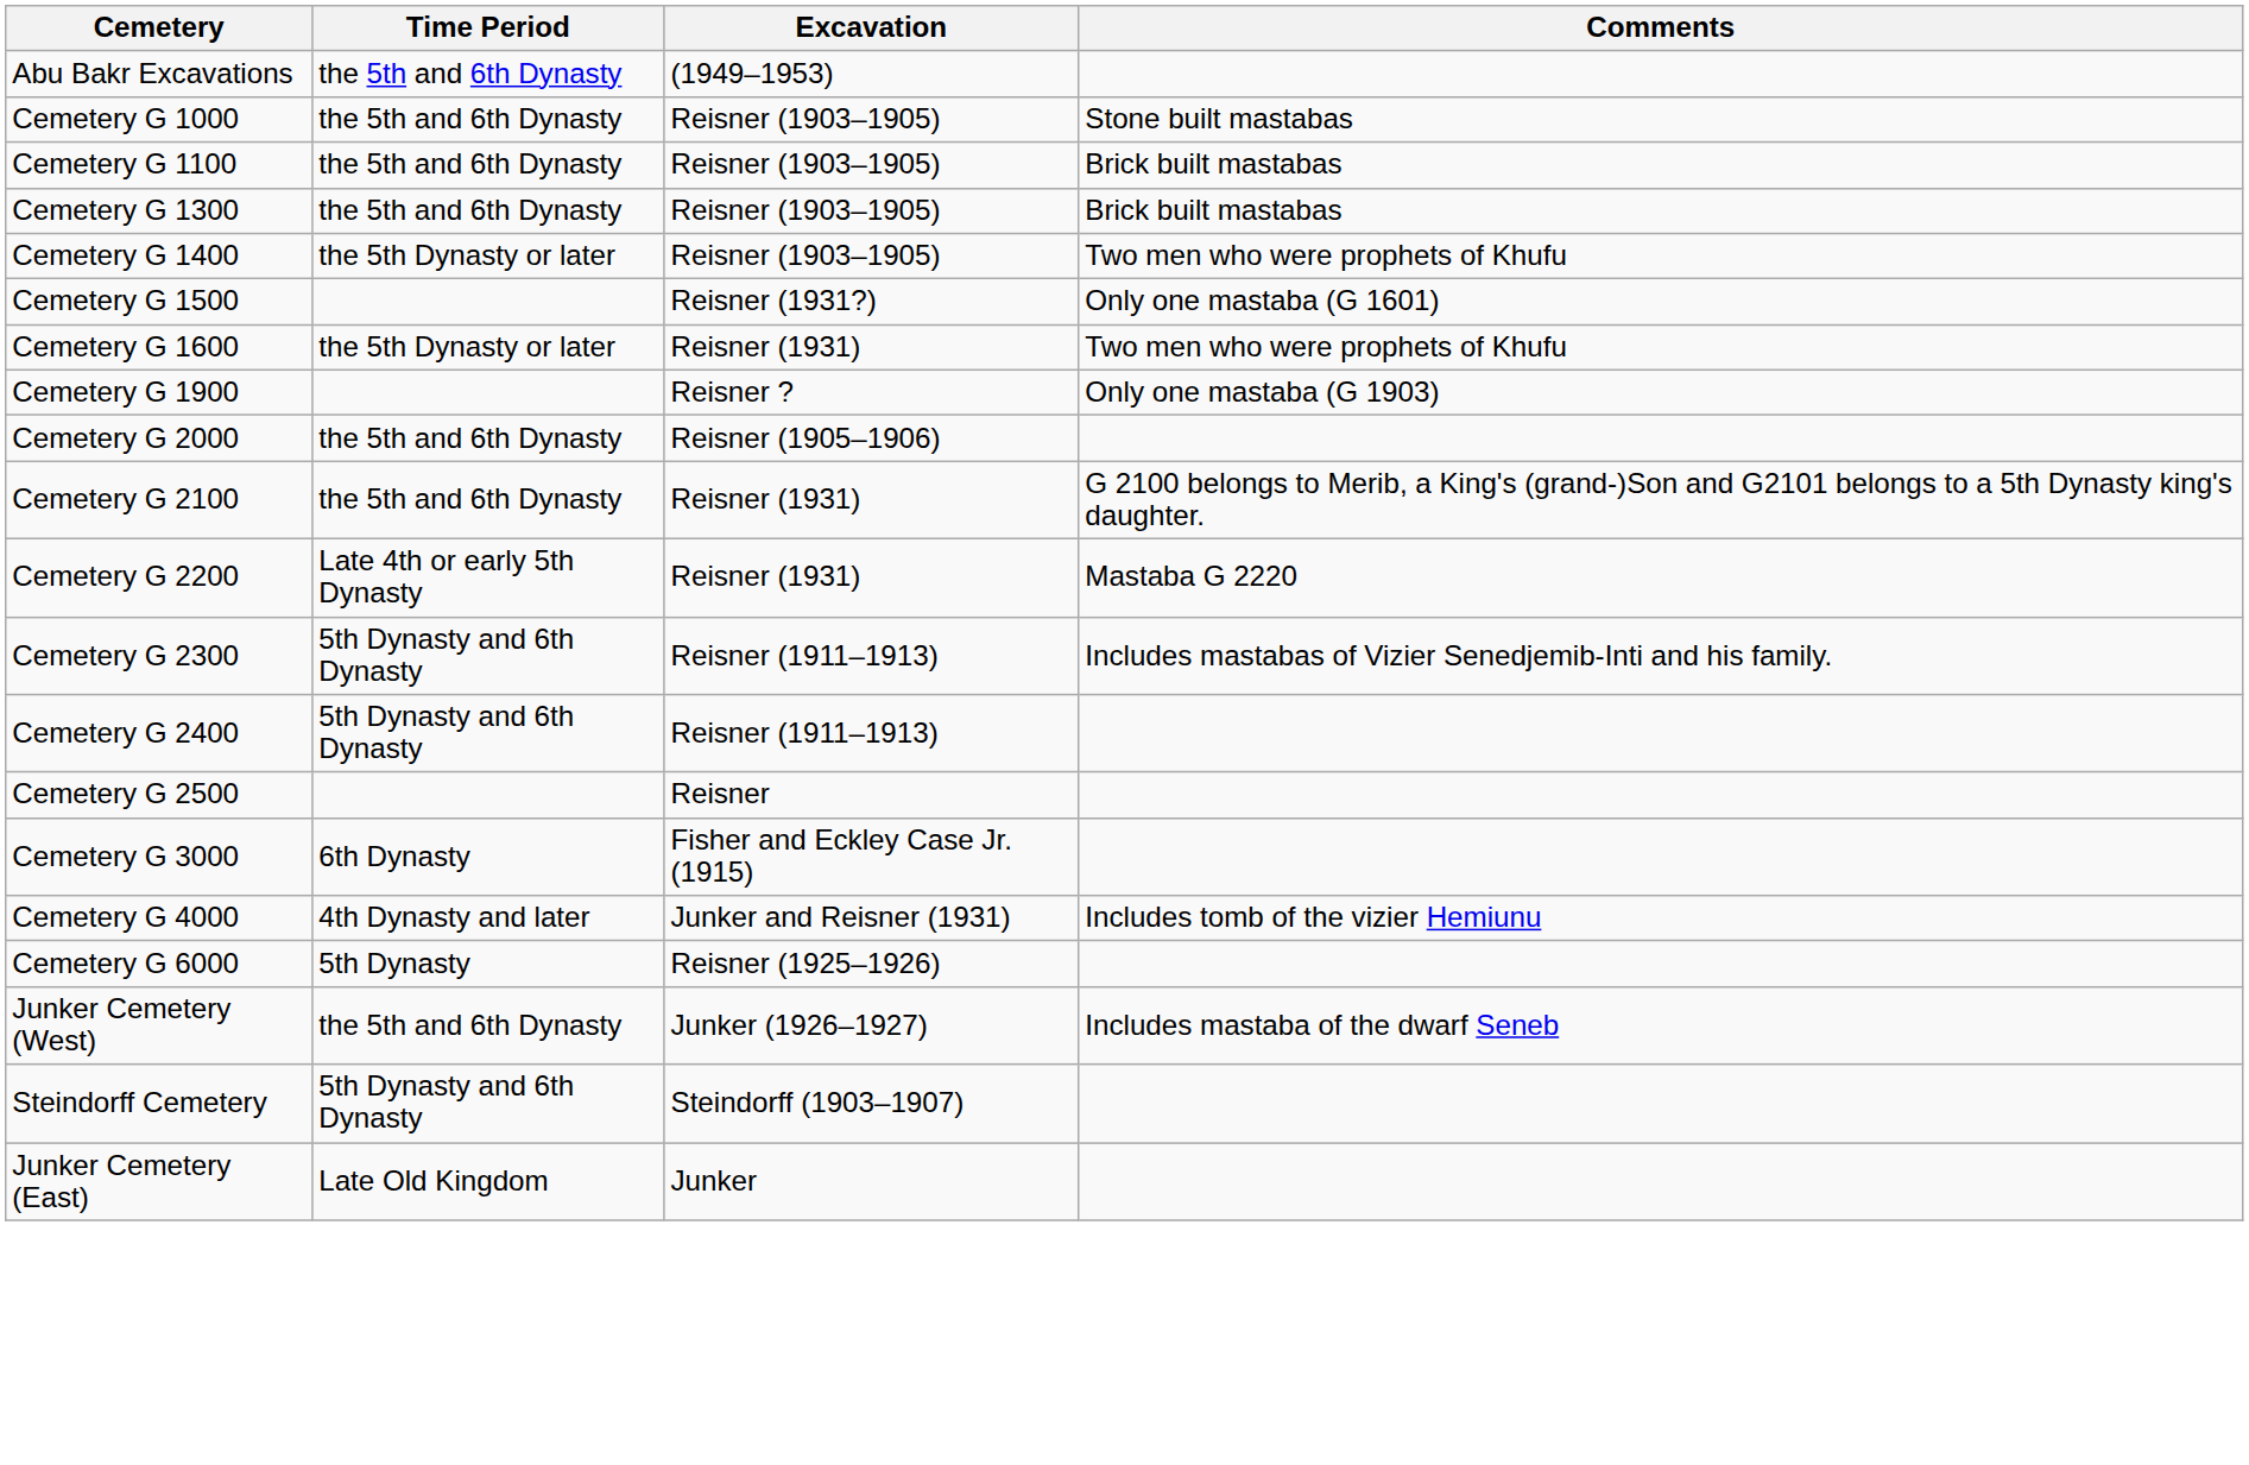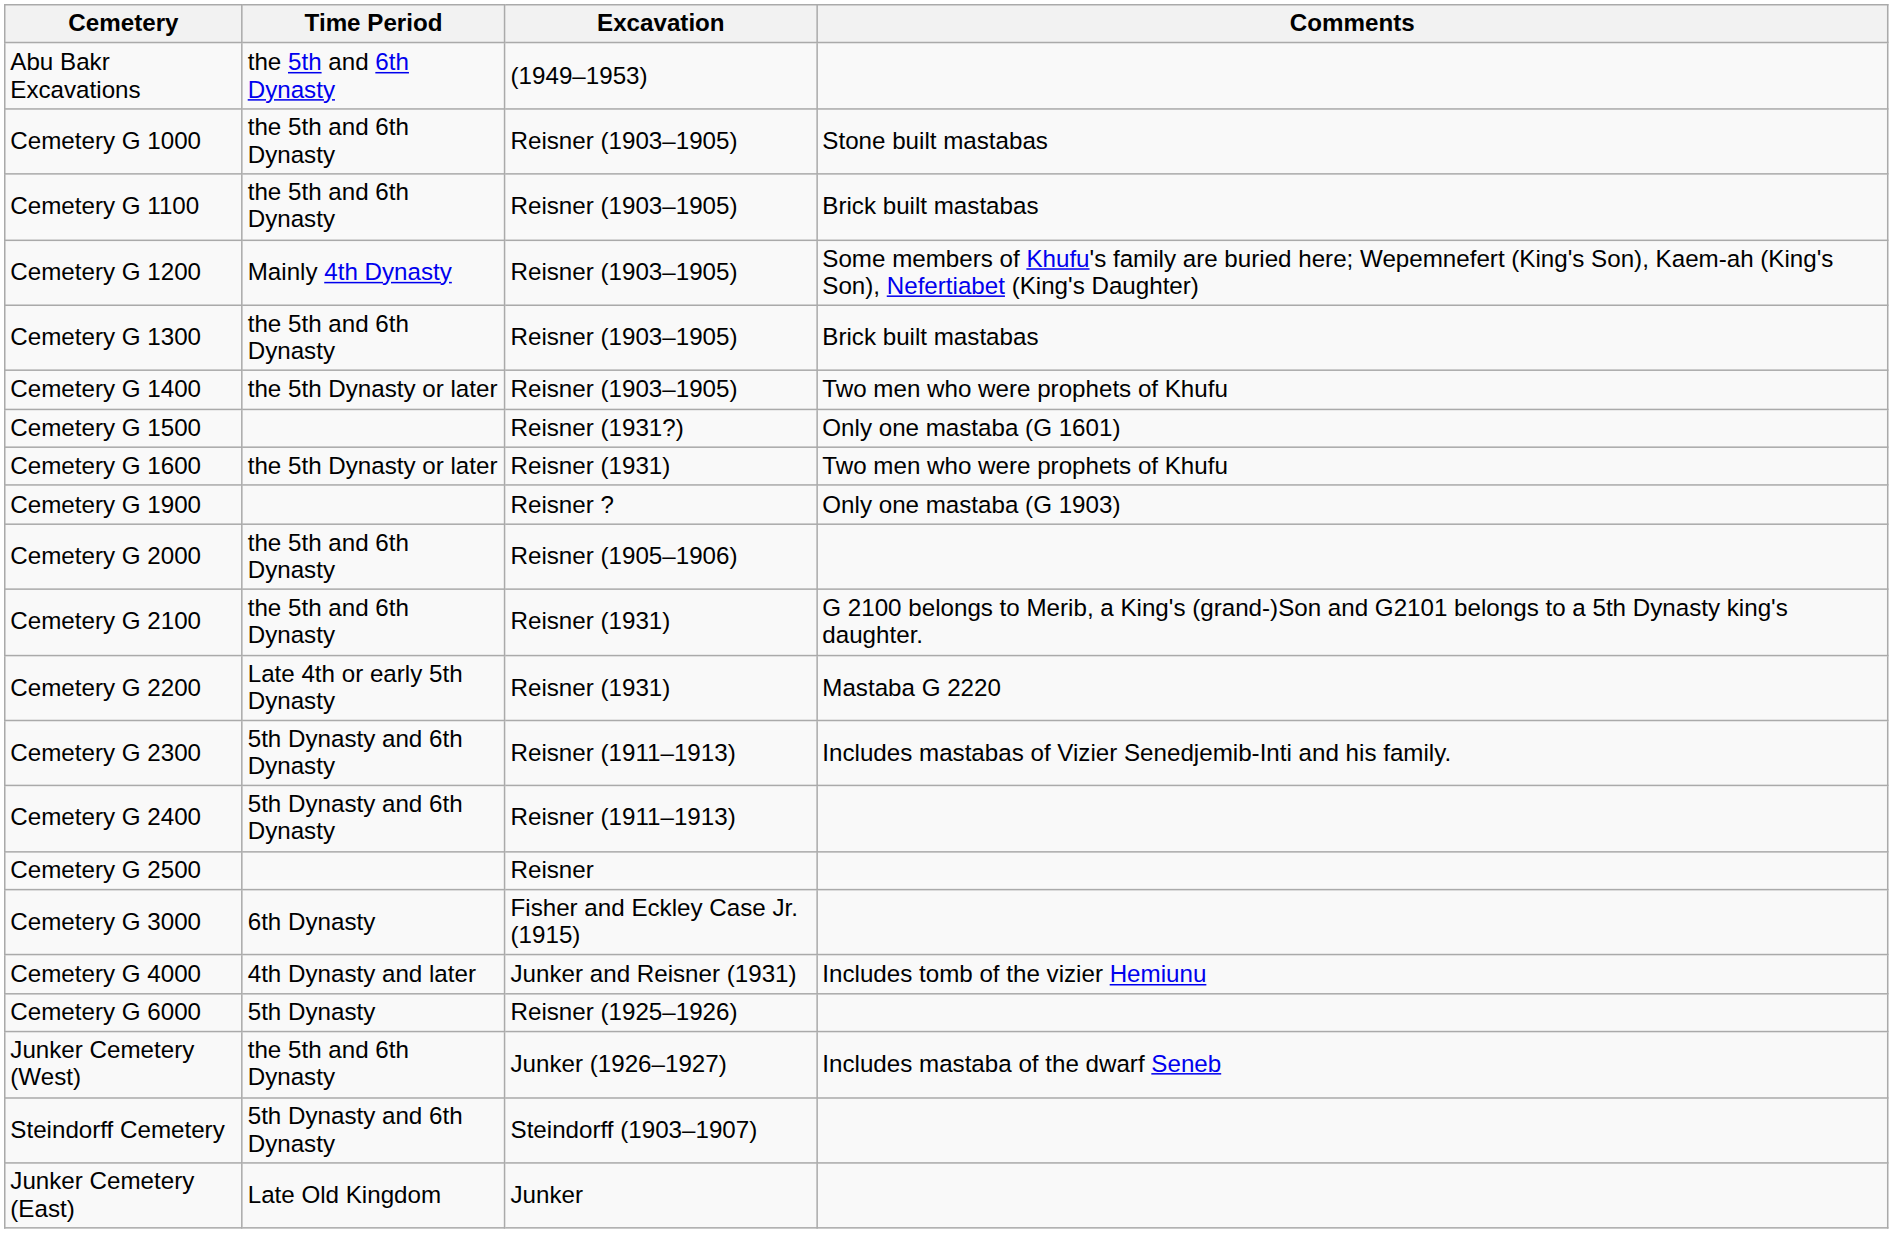 <table class="wikitable" align="center">
 <tr>
 <th>Cemetery</th>
 <th>Time Period</th>
 <th>Excavation</th>
 <th>Comments</th>
 </tr>
 <tr>
 <td>Abu Bakr Excavations</td>
 <td>the <a href='#'>5th</a> and <a href='#'>6th Dynasty</a></td>
 <td>(1949–1953)</td>
 <td></td>
 </tr>
 <tr>
 <td>Cemetery G 1000</td>
 <td>the 5th and 6th Dynasty</td>
 <td>Reisner (1903–1905)</td>
 <td>Stone built mastabas</td>
 </tr>
 <tr>
 <td>Cemetery G 1100</td>
 <td>the 5th and 6th Dynasty</td>
 <td>Reisner (1903–1905)</td>
 <td>Brick built mastabas</td>
+</tr>
+<tr>
+<td>Cemetery G 1200</td>
+<td>Mainly <a href='#'>4th Dynasty</a></td>
+<td>Reisner (1903–1905)</td>
+<td>Some members of <a href='#'>Khufu</a>'s family are buried here; Wepemnefert (King's Son), Kaem-ah (King's Son), <a href='#'>Nefertiabet</a> (King's Daughter)</td>
 </tr>
 <tr>
 <td>Cemetery G 1300</td>
 <td>the 5th and 6th Dynasty</td>
 <td>Reisner (1903–1905)</td>
 <td>Brick built mastabas</td>
 </tr>
 <tr>
 <td>Cemetery G 1400</td>
 <td>the 5th Dynasty or later</td>
 <td>Reisner (1903–1905)</td>
 <td>Two men who were prophets of Khufu</td>
 </tr>
 <tr>
 <td>Cemetery G 1500</td>
 <td></td>
 <td>Reisner (1931?)</td>
 <td>Only one mastaba (G 1601)</td>
 </tr>
 <tr>
 <td>Cemetery G 1600</td>
 <td>the 5th Dynasty or later</td>
 <td>Reisner (1931)</td>
 <td>Two men who were prophets of Khufu</td>
 </tr>
 <tr>
 <td>Cemetery G 1900</td>
 <td></td>
 <td>Reisner ?</td>
 <td>Only one mastaba (G 1903)</td>
 </tr>
 <tr>
 <td>Cemetery G 2000</td>
 <td>the 5th and 6th Dynasty</td>
 <td>Reisner (1905–1906)</td>
 <td></td>
 </tr>
 <tr>
 <td>Cemetery G 2100</td>
 <td>the 5th and 6th Dynasty</td>
 <td>Reisner (1931)</td>
 <td>G 2100 belongs to Merib, a King's (grand-)Son and G2101 belongs to a 5th Dynasty king's daughter.</td>
 </tr>
 <tr>
 <td>Cemetery G 2200</td>
 <td>Late 4th or early 5th Dynasty</td>
 <td>Reisner (1931)</td>
 <td>Mastaba G 2220</td>
 </tr>
 <tr>
 <td>Cemetery G 2300</td>
 <td>5th Dynasty and 6th Dynasty</td>
 <td>Reisner (1911–1913)</td>
 <td>Includes mastabas of Vizier Senedjemib-Inti and his family.</td>
 </tr>
 <tr>
 <td>Cemetery G 2400</td>
 <td>5th Dynasty and 6th Dynasty</td>
 <td>Reisner (1911–1913)</td>
 <td></td>
 </tr>
 <tr>
 <td>Cemetery G 2500</td>
 <td></td>
 <td>Reisner</td>
 <td></td>
 </tr>
 <tr>
 <td>Cemetery G 3000</td>
 <td>6th Dynasty</td>
 <td>Fisher and Eckley Case Jr. (1915)</td>
 <td></td>
 </tr>
 <tr>
 <td>Cemetery G 4000</td>
 <td>4th Dynasty and later</td>
 <td>Junker and Reisner (1931)</td>
 <td>Includes tomb of the vizier <a href='#'>Hemiunu</a></td>
 </tr>
 <tr>
 <td>Cemetery G 6000</td>
 <td>5th Dynasty</td>
 <td>Reisner (1925–1926)</td>
 <td></td>
 </tr>
 <tr>
 <td>Junker Cemetery (West)</td>
 <td>the 5th and 6th Dynasty</td>
 <td>Junker (1926–1927)</td>
 <td>Includes mastaba of the dwarf <a href='#'>Seneb</a></td>
 </tr>
 <tr>
 <td>Steindorff Cemetery</td>
 <td>5th Dynasty and 6th Dynasty</td>
 <td>Steindorff (1903–1907)</td>
 <td></td>
 </tr>
 <tr>
 <td>Junker Cemetery (East)</td>
 <td>Late Old Kingdom</td>
 <td>Junker</td>
 <td></td>
 </tr>
 </table>
